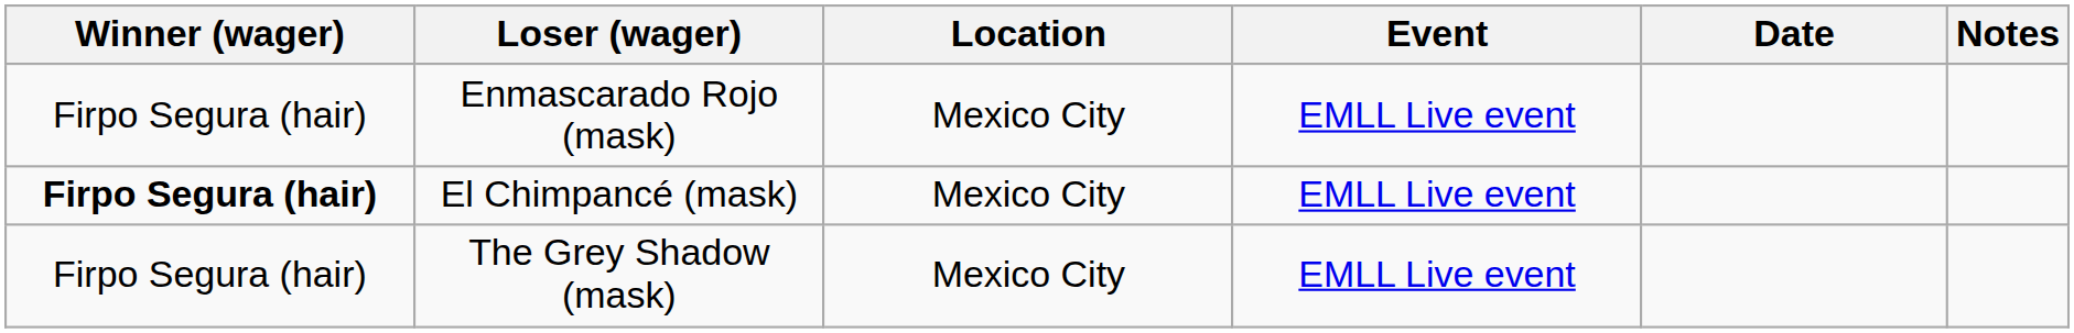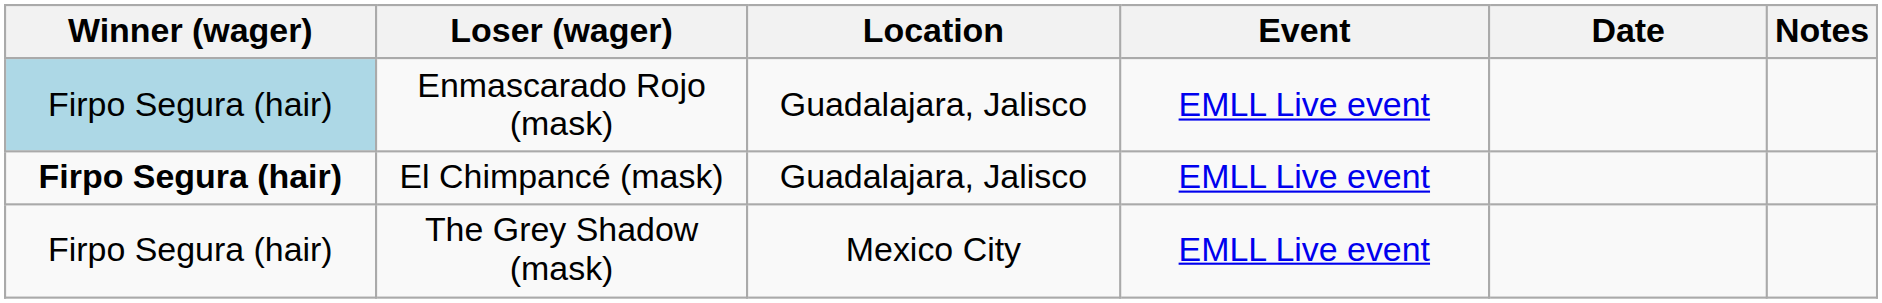 <table class="wikitable sortable" width=100%  style="text-align: center">
 <tr>
 <th width=20% scope="col">Winner (wager)</th>
 <th width=20% scope="col">Loser (wager)</th>
 <th width=20% scope="col">Location</th>
 <th width=20% scope="col">Event</th>
 <th width=15% scope="col">Date</th>
 <th class="unsortable" width=5% scope="col">Notes</th>
 </tr>
 <tr>
-<td>Firpo Segura (hair)</td>
+<td style="background: lightblue;">Firpo Segura (hair)</td>
 <td>Enmascarado Rojo (mask)</td>
-<td>Mexico City</td>
+<td>Guadalajara, Jalisco</td>
 <td><a href='#'>EMLL Live event</a></td>
 <td></td>
 <td></td>
 </tr>
 <tr>
 <td><strong>Firpo Segura (hair)</strong></td>
 <td>El Chimpancé (mask)</td>
-<td>Mexico City</td>
+<td>Guadalajara, Jalisco</td>
 <td><a href='#'>EMLL Live event</a></td>
 <td></td>
 <td></td>
 </tr>
 <tr>
 <td>Firpo Segura (hair)</td>
 <td>The Grey Shadow (mask)</td>
 <td>Mexico City</td>
 <td><a href='#'>EMLL Live event</a></td>
 <td></td>
 <td></td>
 </tr>
 </table>
